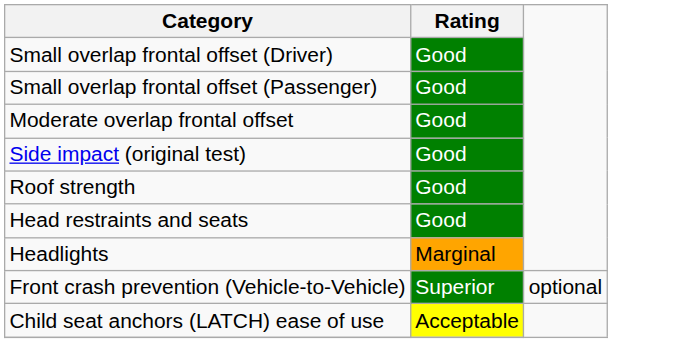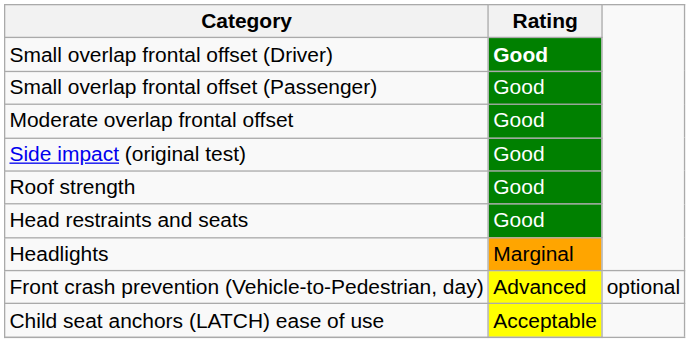 <table class="wikitable">
 <tr>
 <th>Category</th>
 <th>Rating</th>
 </tr>
 <tr>
 <td>Small overlap frontal offset (Driver)</td>
-<td style="background: green; color: white">Good</td>
+<td style="background: green; color: white"><strong>Good</strong></td>
 </tr>
 <tr>
 <td>Small overlap frontal offset (Passenger)</td>
 <td style="background: green; color: white">Good</td>
 </tr>
 <tr>
 <td>Moderate overlap frontal offset</td>
 <td style="background: green; color: white">Good</td>
 </tr>
 <tr>
 <td><a href='#'>Side impact</a> (original test)</td>
 <td style="background: green; color: white">Good</td>
 </tr>
 <tr>
 <td>Roof strength</td>
 <td style="background: green; color: white">Good</td>
 </tr>
 <tr>
 <td>Head restraints and seats</td>
 <td style="background: green; color: white">Good</td>
 </tr>
 <tr>
 <td>Headlights</td>
 <td style="background:orange;">Marginal</td>
 </tr>
 <tr>
-<td>Front crash prevention (Vehicle-to-Vehicle)</td>
-<td style="color:white;background: green">Superior</td>
+<td>Front crash prevention (Vehicle-to-Pedestrian, day)</td>
+<td style="background: yellow">Advanced</td>
 <td>optional</td>
 </tr>
 <tr>
 <td>Child seat anchors (LATCH) ease of use</td>
 <td style="background: yellow">Acceptable</td>
 </tr>
 <tr>
 </tr>
 </table>
